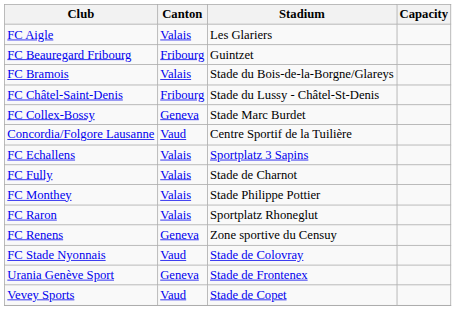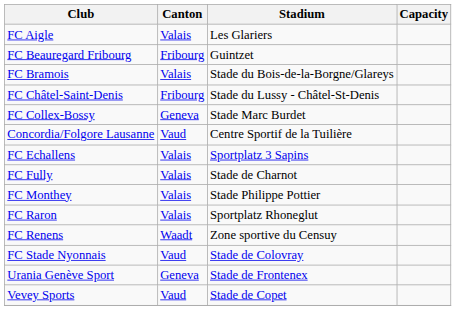 <table class="wikitable">
 <tr>
 <th>Club</th>
 <th>Canton</th>
 <th>Stadium</th>
 <th>Capacity</th>
 </tr>
 <tr>
 <td><a href='#'>FC Aigle</a></td>
 <td><a href='#'>Valais</a></td>
 <td>Les Glariers</td>
 <td></td>
 </tr>
 <tr>
 <td><a href='#'>FC Beauregard Fribourg</a></td>
 <td><a href='#'>Fribourg</a></td>
 <td>Guintzet</td>
 <td></td>
 </tr>
 <tr>
 <td><a href='#'>FC Bramois</a></td>
 <td><a href='#'>Valais</a></td>
 <td>Stade du Bois-de-la-Borgne/Glareys</td>
 <td></td>
 </tr>
 <tr>
 <td><a href='#'>FC Châtel-Saint-Denis</a></td>
 <td><a href='#'>Fribourg</a></td>
 <td>Stade du Lussy - Châtel-St-Denis</td>
 <td></td>
 </tr>
 <tr>
 <td><a href='#'>FC Collex-Bossy</a></td>
 <td><a href='#'>Geneva</a></td>
 <td>Stade Marc Burdet</td>
 <td></td>
 </tr>
 <tr>
 <td><a href='#'>Concordia/Folgore Lausanne</a></td>
 <td><a href='#'>Vaud</a></td>
 <td>Centre Sportif de la Tuilière</td>
 <td></td>
 </tr>
 <tr>
 <td><a href='#'>FC Echallens</a></td>
 <td><a href='#'>Valais</a></td>
 <td><a href='#'>Sportplatz 3 Sapins</a></td>
 <td></td>
 </tr>
 <tr>
 <td><a href='#'>FC Fully</a></td>
 <td><a href='#'>Valais</a></td>
 <td>Stade de Charnot</td>
 <td></td>
 </tr>
 <tr>
 <td><a href='#'>FC Monthey</a></td>
 <td><a href='#'>Valais</a></td>
 <td>Stade Philippe Pottier</td>
 <td></td>
 </tr>
 <tr>
 <td><a href='#'>FC Raron</a></td>
 <td><a href='#'>Valais</a></td>
 <td>Sportplatz Rhoneglut</td>
 <td></td>
 </tr>
 <tr>
 <td><a href='#'>FC Renens</a></td>
-<td><a href='#'>Geneva</a></td>
+<td><a href='#'>Waadt</a></td>
 <td>Zone sportive du Censuy</td>
 <td></td>
 </tr>
 <tr>
 <td><a href='#'>FC Stade Nyonnais</a></td>
 <td><a href='#'>Vaud</a></td>
 <td><a href='#'>Stade de Colovray</a></td>
 <td></td>
 </tr>
 <tr>
 <td><a href='#'>Urania Genève Sport</a></td>
 <td><a href='#'>Geneva</a></td>
 <td><a href='#'>Stade de Frontenex</a></td>
 <td></td>
 </tr>
 <tr>
 <td><a href='#'>Vevey Sports</a></td>
 <td><a href='#'>Vaud</a></td>
 <td><a href='#'>Stade de Copet</a></td>
 <td></td>
 </tr>
 <tr>
 </tr>
 </table>
